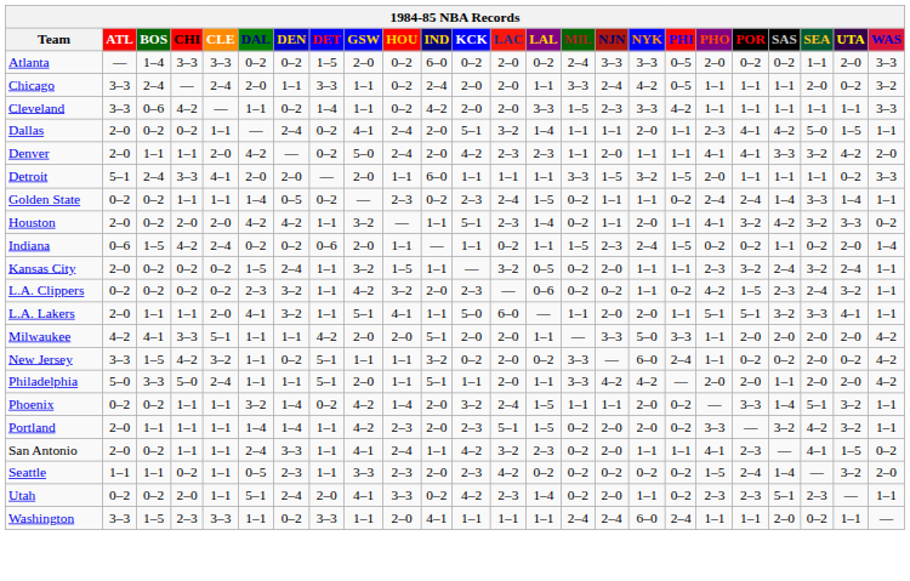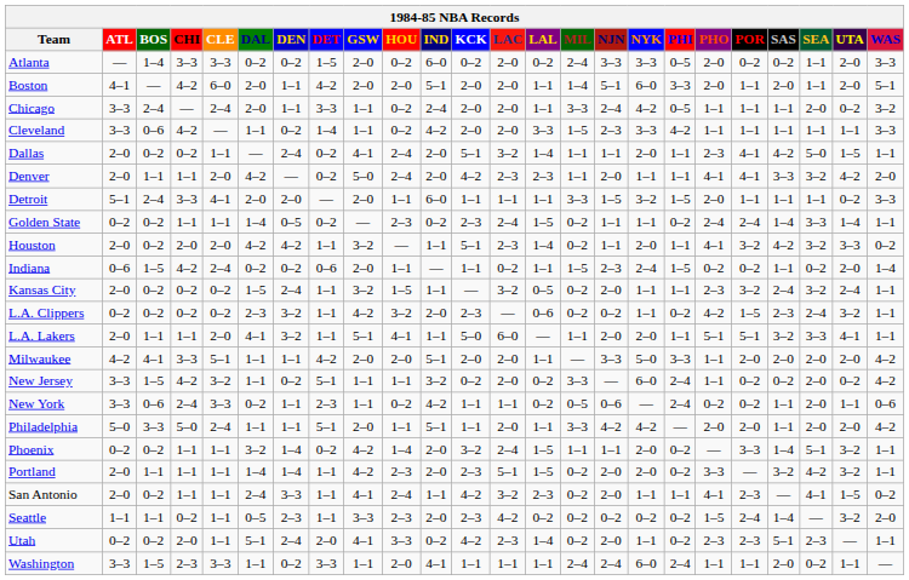 <table class="wikitable" style="font-size:95%; text-align:center;">
 <tr>
 <th colspan=24>1984-85 NBA Records</th>
 </tr>
 <tr>
 <th width=100>Team</th>
 <th style="background:#FF0000;color:#FFFFFF;width=35">ATL</th>
 <th style="background:#006400;color:#FFFFFF;width=35">BOS</th>
 <th style="background:#FF0000;color:#000000;width=35">CHI</th>
 <th style="background:#FF8C00;color:#FFFFFF;width=35">CLE</th>
 <th style="background:#008000;color:#00008B;width=35">DAL</th>
 <th style="background:#0000CD;color:#FFD700;width=35">DEN</th>
 <th style="background:#0000FF;color:#FF0000;width=35">DET</th>
 <th style="background:#0000FF;color:#FFD700;width=35">GSW</th>
 <th style="background:#FF0000;color:#FFD700;width=35">HOU</th>
 <th style="background:#000080;color:#FFD700;width=35">IND</th>
 <th style="background:#0000FF;color:#FFFFFF;width=35">KCK</th>
 <th style="background:#F9160D;color:#1A2E8B;width=35">LAC</th>
 <th style="background:#800080;color:#FFD700;width=35">LAL</th>
 <th style="background:#006400;color:#B22222;width=35">MIL</th>
 <th style="background:#B0170C;color:#00056D;width=35">NJN</th>
 <th style="background:#0000FF;color:#FF8C00;width=35">NYK</th>
 <th style="background:#FF0000;color:#0000FF;width=35">PHI</th>
 <th style="background:#800080;color:#FF4500;width=35">PHO</th>
 <th style="background:#000000;color:#FF0000;width=35">POR</th>
 <th style="background:#000000;color:#C0C0C0;width=35">SAS</th>
 <th style="background:#005831;color:#FFC322;width=35">SEA</th>
 <th style="background:#36004A;color:#FFFF00;width=35">UTA</th>
 <th style="background:#DC143C;color:#0000CD;width=35">WAS</th>
 </tr>
 <tr>
 <td style="text-align:left;"><a href='#'>Atlanta</a></td>
 <td>—</td>
 <td>1–4</td>
 <td>3–3</td>
 <td>3–3</td>
 <td>0–2</td>
 <td>0–2</td>
 <td>1–5</td>
 <td>2–0</td>
 <td>0–2</td>
 <td>6–0</td>
 <td>0–2</td>
 <td>2–0</td>
 <td>0–2</td>
 <td>2–4</td>
 <td>3–3</td>
 <td>3–3</td>
 <td>0–5</td>
 <td>2–0</td>
 <td>0–2</td>
 <td>0–2</td>
 <td>1–1</td>
 <td>2–0</td>
 <td>3–3</td>
+</tr>
+<tr>
+<td style="text-align:left;"><a href='#'>Boston</a></td>
+<td>4–1</td>
+<td>—</td>
+<td>4–2</td>
+<td>6–0</td>
+<td>2–0</td>
+<td>1–1</td>
+<td>4–2</td>
+<td>2–0</td>
+<td>2–0</td>
+<td>5–1</td>
+<td>2–0</td>
+<td>2–0</td>
+<td>1–1</td>
+<td>1–4</td>
+<td>5–1</td>
+<td>6–0</td>
+<td>3–3</td>
+<td>2–0</td>
+<td>1–1</td>
+<td>2–0</td>
+<td>1–1</td>
+<td>2–0</td>
+<td>5–1</td>
 </tr>
 <tr>
 <td style="text-align:left;"><a href='#'>Chicago</a></td>
 <td>3–3</td>
 <td>2–4</td>
 <td>—</td>
 <td>2–4</td>
 <td>2–0</td>
 <td>1–1</td>
 <td>3–3</td>
 <td>1–1</td>
 <td>0–2</td>
 <td>2–4</td>
 <td>2–0</td>
 <td>2–0</td>
 <td>1–1</td>
 <td>3–3</td>
 <td>2–4</td>
 <td>4–2</td>
 <td>0–5</td>
 <td>1–1</td>
 <td>1–1</td>
 <td>1–1</td>
 <td>2–0</td>
 <td>0–2</td>
 <td>3–2</td>
 </tr>
 <tr>
 <td style="text-align:left;"><a href='#'>Cleveland</a></td>
 <td>3–3</td>
 <td>0–6</td>
 <td>4–2</td>
 <td>—</td>
 <td>1–1</td>
 <td>0–2</td>
 <td>1–4</td>
 <td>1–1</td>
 <td>0–2</td>
 <td>4–2</td>
 <td>2–0</td>
 <td>2–0</td>
 <td>3–3</td>
 <td>1–5</td>
 <td>2–3</td>
 <td>3–3</td>
 <td>4–2</td>
 <td>1–1</td>
 <td>1–1</td>
 <td>1–1</td>
 <td>1–1</td>
 <td>1–1</td>
 <td>3–3</td>
 </tr>
 <tr>
 <td style="text-align:left;"><a href='#'>Dallas</a></td>
 <td>2–0</td>
 <td>0–2</td>
 <td>0–2</td>
 <td>1–1</td>
 <td>—</td>
 <td>2–4</td>
 <td>0–2</td>
 <td>4–1</td>
 <td>2–4</td>
 <td>2–0</td>
 <td>5–1</td>
 <td>3–2</td>
 <td>1–4</td>
 <td>1–1</td>
 <td>1–1</td>
 <td>2–0</td>
 <td>1–1</td>
 <td>2–3</td>
 <td>4–1</td>
 <td>4–2</td>
 <td>5–0</td>
 <td>1–5</td>
 <td>1–1</td>
 </tr>
 <tr>
 <td style="text-align:left;"><a href='#'>Denver</a></td>
 <td>2–0</td>
 <td>1–1</td>
 <td>1–1</td>
 <td>2–0</td>
 <td>4–2</td>
 <td>—</td>
 <td>0–2</td>
 <td>5–0</td>
 <td>2–4</td>
 <td>2–0</td>
 <td>4–2</td>
 <td>2–3</td>
 <td>2–3</td>
 <td>1–1</td>
 <td>2–0</td>
 <td>1–1</td>
 <td>1–1</td>
 <td>4–1</td>
 <td>4–1</td>
 <td>3–3</td>
 <td>3–2</td>
 <td>4–2</td>
 <td>2–0</td>
 </tr>
 <tr>
 <td style="text-align:left;"><a href='#'>Detroit</a></td>
 <td>5–1</td>
 <td>2–4</td>
 <td>3–3</td>
 <td>4–1</td>
 <td>2–0</td>
 <td>2–0</td>
 <td>—</td>
 <td>2–0</td>
 <td>1–1</td>
 <td>6–0</td>
 <td>1–1</td>
 <td>1–1</td>
 <td>1–1</td>
 <td>3–3</td>
 <td>1–5</td>
 <td>3–2</td>
 <td>1–5</td>
 <td>2–0</td>
 <td>1–1</td>
 <td>1–1</td>
 <td>1–1</td>
 <td>0–2</td>
 <td>3–3</td>
 </tr>
 <tr>
 <td style="text-align:left;"><a href='#'>Golden State</a></td>
 <td>0–2</td>
 <td>0–2</td>
 <td>1–1</td>
 <td>1–1</td>
 <td>1–4</td>
 <td>0–5</td>
 <td>0–2</td>
 <td>—</td>
 <td>2–3</td>
 <td>0–2</td>
 <td>2–3</td>
 <td>2–4</td>
 <td>1–5</td>
 <td>0–2</td>
 <td>1–1</td>
 <td>1–1</td>
 <td>0–2</td>
 <td>2–4</td>
 <td>2–4</td>
 <td>1–4</td>
 <td>3–3</td>
 <td>1–4</td>
 <td>1–1</td>
 </tr>
 <tr>
 <td style="text-align:left;"><a href='#'>Houston</a></td>
 <td>2–0</td>
 <td>0–2</td>
 <td>2–0</td>
 <td>2–0</td>
 <td>4–2</td>
 <td>4–2</td>
 <td>1–1</td>
 <td>3–2</td>
 <td>—</td>
 <td>1–1</td>
 <td>5–1</td>
 <td>2–3</td>
 <td>1–4</td>
 <td>0–2</td>
 <td>1–1</td>
 <td>2–0</td>
 <td>1–1</td>
 <td>4–1</td>
 <td>3–2</td>
 <td>4–2</td>
 <td>3–2</td>
 <td>3–3</td>
 <td>0–2</td>
 </tr>
 <tr>
 <td style="text-align:left;"><a href='#'>Indiana</a></td>
 <td>0–6</td>
 <td>1–5</td>
 <td>4–2</td>
 <td>2–4</td>
 <td>0–2</td>
 <td>0–2</td>
 <td>0–6</td>
 <td>2–0</td>
 <td>1–1</td>
 <td>—</td>
 <td>1–1</td>
 <td>0–2</td>
 <td>1–1</td>
 <td>1–5</td>
 <td>2–3</td>
 <td>2–4</td>
 <td>1–5</td>
 <td>0–2</td>
 <td>0–2</td>
 <td>1–1</td>
 <td>0–2</td>
 <td>2–0</td>
 <td>1–4</td>
 </tr>
 <tr>
 <td style="text-align:left;"><a href='#'>Kansas City</a></td>
 <td>2–0</td>
 <td>0–2</td>
 <td>0–2</td>
 <td>0–2</td>
 <td>1–5</td>
 <td>2–4</td>
 <td>1–1</td>
 <td>3–2</td>
 <td>1–5</td>
 <td>1–1</td>
 <td>—</td>
 <td>3–2</td>
 <td>0–5</td>
 <td>0–2</td>
 <td>2–0</td>
 <td>1–1</td>
 <td>1–1</td>
 <td>2–3</td>
 <td>3–2</td>
 <td>2–4</td>
 <td>3–2</td>
 <td>2–4</td>
 <td>1–1</td>
 </tr>
 <tr>
 <td style="text-align:left;"><a href='#'>L.A. Clippers</a></td>
 <td>0–2</td>
 <td>0–2</td>
 <td>0–2</td>
 <td>0–2</td>
 <td>2–3</td>
 <td>3–2</td>
 <td>1–1</td>
 <td>4–2</td>
 <td>3–2</td>
 <td>2–0</td>
 <td>2–3</td>
 <td>—</td>
 <td>0–6</td>
 <td>0–2</td>
 <td>0–2</td>
 <td>1–1</td>
 <td>0–2</td>
 <td>4–2</td>
 <td>1–5</td>
 <td>2–3</td>
 <td>2–4</td>
 <td>3–2</td>
 <td>1–1</td>
 </tr>
 <tr>
 <td style="text-align:left;"><a href='#'>L.A. Lakers</a></td>
 <td>2–0</td>
 <td>1–1</td>
 <td>1–1</td>
 <td>2–0</td>
 <td>4–1</td>
 <td>3–2</td>
 <td>1–1</td>
 <td>5–1</td>
 <td>4–1</td>
 <td>1–1</td>
 <td>5–0</td>
 <td>6–0</td>
 <td>—</td>
 <td>1–1</td>
 <td>2–0</td>
 <td>2–0</td>
 <td>1–1</td>
 <td>5–1</td>
 <td>5–1</td>
 <td>3–2</td>
 <td>3–3</td>
 <td>4–1</td>
 <td>1–1</td>
 </tr>
 <tr>
 <td style="text-align:left;"><a href='#'>Milwaukee</a></td>
 <td>4–2</td>
 <td>4–1</td>
 <td>3–3</td>
 <td>5–1</td>
 <td>1–1</td>
 <td>1–1</td>
 <td>4–2</td>
 <td>2–0</td>
 <td>2–0</td>
 <td>5–1</td>
 <td>2–0</td>
 <td>2–0</td>
 <td>1–1</td>
 <td>—</td>
 <td>3–3</td>
 <td>5–0</td>
 <td>3–3</td>
 <td>1–1</td>
 <td>2–0</td>
 <td>2–0</td>
 <td>2–0</td>
 <td>2–0</td>
 <td>4–2</td>
 </tr>
 <tr>
 <td style="text-align:left;"><a href='#'>New Jersey</a></td>
 <td>3–3</td>
 <td>1–5</td>
 <td>4–2</td>
 <td>3–2</td>
 <td>1–1</td>
 <td>0–2</td>
 <td>5–1</td>
 <td>1–1</td>
 <td>1–1</td>
 <td>3–2</td>
 <td>0–2</td>
 <td>2–0</td>
 <td>0–2</td>
 <td>3–3</td>
 <td>—</td>
 <td>6–0</td>
 <td>2–4</td>
 <td>1–1</td>
 <td>0–2</td>
 <td>0–2</td>
 <td>2–0</td>
 <td>0–2</td>
 <td>4–2</td>
 </tr>
 <tr>
+<td style="text-align:left;"><a href='#'>New York</a></td>
+<td>3–3</td>
+<td>0–6</td>
+<td>2–4</td>
+<td>3–3</td>
+<td>0–2</td>
+<td>1–1</td>
+<td>2–3</td>
+<td>1–1</td>
+<td>0–2</td>
+<td>4–2</td>
+<td>1–1</td>
+<td>1–1</td>
+<td>0–2</td>
+<td>0–5</td>
+<td>0–6</td>
+<td>—</td>
+<td>2–4</td>
+<td>0–2</td>
+<td>0–2</td>
+<td>1–1</td>
+<td>2–0</td>
+<td>1–1</td>
+<td>0–6</td>
+</tr>
+<tr>
 <td style="text-align:left;"><a href='#'>Philadelphia</a></td>
 <td>5–0</td>
 <td>3–3</td>
 <td>5–0</td>
 <td>2–4</td>
 <td>1–1</td>
 <td>1–1</td>
 <td>5–1</td>
 <td>2–0</td>
 <td>1–1</td>
 <td>5–1</td>
 <td>1–1</td>
 <td>2–0</td>
 <td>1–1</td>
 <td>3–3</td>
 <td>4–2</td>
 <td>4–2</td>
 <td>—</td>
 <td>2–0</td>
 <td>2–0</td>
 <td>1–1</td>
 <td>2–0</td>
 <td>2–0</td>
 <td>4–2</td>
 </tr>
 <tr>
 <td style="text-align:left;"><a href='#'>Phoenix</a></td>
 <td>0–2</td>
 <td>0–2</td>
 <td>1–1</td>
 <td>1–1</td>
 <td>3–2</td>
 <td>1–4</td>
 <td>0–2</td>
 <td>4–2</td>
 <td>1–4</td>
 <td>2–0</td>
 <td>3–2</td>
 <td>2–4</td>
 <td>1–5</td>
 <td>1–1</td>
 <td>1–1</td>
 <td>2–0</td>
 <td>0–2</td>
 <td>—</td>
 <td>3–3</td>
 <td>1–4</td>
 <td>5–1</td>
 <td>3–2</td>
 <td>1–1</td>
 </tr>
 <tr>
 <td style="text-align:left;"><a href='#'>Portland</a></td>
 <td>2–0</td>
 <td>1–1</td>
 <td>1–1</td>
 <td>1–1</td>
 <td>1–4</td>
 <td>1–4</td>
 <td>1–1</td>
 <td>4–2</td>
 <td>2–3</td>
 <td>2–0</td>
 <td>2–3</td>
 <td>5–1</td>
 <td>1–5</td>
 <td>0–2</td>
 <td>2–0</td>
 <td>2–0</td>
 <td>0–2</td>
 <td>3–3</td>
 <td>—</td>
 <td>3–2</td>
 <td>4–2</td>
 <td>3–2</td>
 <td>1–1</td>
 </tr>
 <tr>
 <td style="text-align:left;">San Antonio</td>
 <td>2–0</td>
 <td>0–2</td>
 <td>1–1</td>
 <td>1–1</td>
 <td>2–4</td>
 <td>3–3</td>
 <td>1–1</td>
 <td>4–1</td>
 <td>2–4</td>
 <td>1–1</td>
 <td>4–2</td>
 <td>3–2</td>
 <td>2–3</td>
 <td>0–2</td>
 <td>2–0</td>
 <td>1–1</td>
 <td>1–1</td>
 <td>4–1</td>
 <td>2–3</td>
 <td>—</td>
 <td>4–1</td>
 <td>1–5</td>
 <td>0–2</td>
 </tr>
 <tr>
 <td style="text-align:left;"><a href='#'>Seattle</a></td>
 <td>1–1</td>
 <td>1–1</td>
 <td>0–2</td>
 <td>1–1</td>
 <td>0–5</td>
 <td>2–3</td>
 <td>1–1</td>
 <td>3–3</td>
 <td>2–3</td>
 <td>2–0</td>
 <td>2–3</td>
 <td>4–2</td>
 <td>0–2</td>
 <td>0–2</td>
 <td>0–2</td>
 <td>0–2</td>
 <td>0–2</td>
 <td>1–5</td>
 <td>2–4</td>
 <td>1–4</td>
 <td>—</td>
 <td>3–2</td>
 <td>2–0</td>
 </tr>
 <tr>
 <td style="text-align:left;"><a href='#'>Utah</a></td>
 <td>0–2</td>
 <td>0–2</td>
 <td>2–0</td>
 <td>1–1</td>
 <td>5–1</td>
 <td>2–4</td>
 <td>2–0</td>
 <td>4–1</td>
 <td>3–3</td>
 <td>0–2</td>
 <td>4–2</td>
 <td>2–3</td>
 <td>1–4</td>
 <td>0–2</td>
 <td>2–0</td>
 <td>1–1</td>
 <td>0–2</td>
 <td>2–3</td>
 <td>2–3</td>
 <td>5–1</td>
 <td>2–3</td>
 <td>—</td>
 <td>1–1</td>
 </tr>
 <tr>
 <td style="text-align:left;"><a href='#'>Washington</a></td>
 <td>3–3</td>
 <td>1–5</td>
 <td>2–3</td>
 <td>3–3</td>
 <td>1–1</td>
 <td>0–2</td>
 <td>3–3</td>
 <td>1–1</td>
 <td>2–0</td>
 <td>4–1</td>
 <td>1–1</td>
 <td>1–1</td>
 <td>1–1</td>
 <td>2–4</td>
 <td>2–4</td>
 <td>6–0</td>
 <td>2–4</td>
 <td>1–1</td>
 <td>1–1</td>
 <td>2–0</td>
 <td>0–2</td>
 <td>1–1</td>
 <td>—</td>
 </tr>
 </table>
